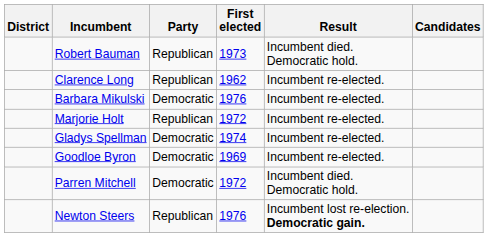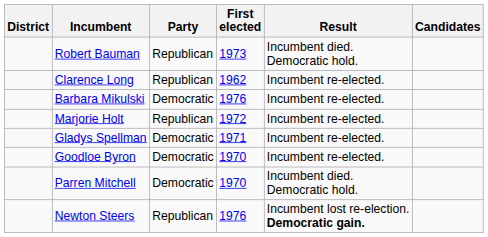 <table class=wikitable>
 <tr valign=bottom>
 <th>District</th>
 <th>Incumbent</th>
 <th>Party</th>
 <th>First<br>elected</th>
 <th>Result</th>
 <th>Candidates</th>
 </tr>
 <tr>
 <td></td>
 <td><a href='#'>Robert Bauman</a></td>
 <td>Republican</td>
 <td><a href='#'>1973</a></td>
 <td>Incumbent died.<br>Democratic hold.</td>
 <td nowrap></td>
 </tr>
 <tr>
 <td></td>
 <td><a href='#'>Clarence Long</a></td>
 <td>Republican</td>
 <td><a href='#'>1962</a></td>
 <td>Incumbent re-elected.</td>
 <td nowrap></td>
 </tr>
 <tr>
 <td></td>
 <td><a href='#'>Barbara Mikulski</a></td>
 <td>Democratic</td>
 <td><a href='#'>1976</a></td>
 <td>Incumbent re-elected.</td>
 <td nowrap></td>
 </tr>
 <tr>
 <td></td>
 <td><a href='#'>Marjorie Holt</a></td>
 <td>Republican</td>
 <td><a href='#'>1972</a></td>
 <td>Incumbent re-elected.</td>
 <td nowrap></td>
 </tr>
 <tr>
 <td></td>
 <td><a href='#'>Gladys Spellman</a></td>
 <td>Democratic</td>
-<td><a href='#'>1974</a></td>
+<td><a href='#'>1971</a></td>
 <td>Incumbent re-elected.</td>
 <td nowrap></td>
 </tr>
 <tr>
 <td></td>
 <td><a href='#'>Goodloe Byron</a></td>
 <td>Democratic</td>
-<td><a href='#'>1969</a></td>
+<td><a href='#'>1970</a></td>
 <td>Incumbent re-elected.</td>
 <td nowrap></td>
 </tr>
 <tr>
 <td></td>
 <td><a href='#'>Parren Mitchell</a></td>
 <td>Democratic</td>
-<td><a href='#'>1972</a></td>
+<td><a href='#'>1970</a></td>
 <td>Incumbent died.<br>Democratic hold.</td>
 <td nowrap></td>
 </tr>
 <tr>
 <td></td>
 <td><a href='#'>Newton Steers</a></td>
 <td>Republican</td>
 <td><a href='#'>1976</a></td>
 <td>Incumbent lost re-election.<br><strong>Democratic gain.</strong></td>
 <td nowrap></td>
 </tr>
 </table>
